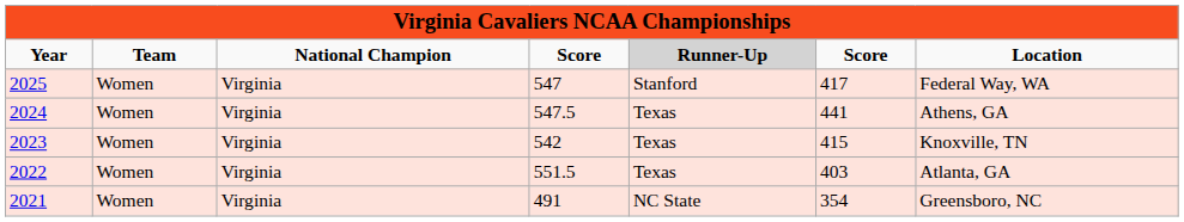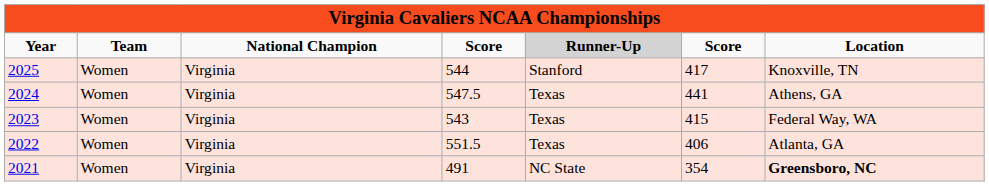 <table class="wikitable" width=80%>
 <tr>
 <td colspan=7 align=center bgcolor="#F84C1E"><big><strong>Virginia Cavaliers NCAA Championships</strong></big></td>
 </tr>
 <tr>
 <td align=center><strong>Year</strong></td>
 <td align=center><strong>Team</strong></td>
 <td align=center><strong>National Champion</strong></td>
 <td align=center><strong>Score</strong></td>
 <td align=center style="background: lightgrey;"><strong>Runner-Up</strong></td>
 <td align=center><strong>Score</strong></td>
 <td align=center><strong>Location</strong></td>
 </tr>
 <tr bgcolor="#FEE3DC">
 <td><a href='#'>2025</a></td>
 <td>Women</td>
 <td>Virginia</td>
-<td>547</td>
+<td>544</td>
 <td>Stanford</td>
 <td>417</td>
-<td>Federal Way, WA</td>
+<td>Knoxville, TN</td>
 </tr>
 <tr bgcolor="#FEE3DC">
 <td><a href='#'>2024</a></td>
 <td>Women</td>
 <td>Virginia</td>
 <td>547.5</td>
 <td>Texas</td>
 <td>441</td>
 <td>Athens, GA</td>
 </tr>
 <tr bgcolor="#FEE3DC">
 <td><a href='#'>2023</a></td>
 <td>Women</td>
 <td>Virginia</td>
-<td>542</td>
+<td>543</td>
 <td>Texas</td>
 <td>415</td>
-<td>Knoxville, TN</td>
+<td>Federal Way, WA</td>
 </tr>
 <tr bgcolor="#FEE3DC">
 <td><a href='#'>2022</a></td>
 <td>Women</td>
 <td>Virginia</td>
 <td>551.5</td>
 <td>Texas</td>
-<td>403</td>
+<td>406</td>
 <td>Atlanta, GA</td>
 </tr>
 <tr bgcolor="#FEE3DC">
 <td><a href='#'>2021</a></td>
 <td>Women</td>
 <td>Virginia</td>
 <td>491</td>
 <td>NC State</td>
 <td>354</td>
-<td>Greensboro, NC</td>
+<td><strong>Greensboro, NC</strong></td>
 </tr>
 </table>
